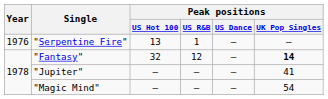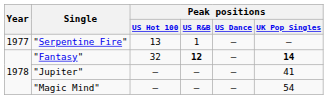 <table class="wikitable">
 <tr>
 <th rowspan="2">Year</th>
 <th rowspan="2">Single</th>
 <th colspan="4">Peak positions</th>
 </tr>
 <tr>
 <th><small><a href='#'>US Hot 100</a></small></th>
 <th><small><a href='#'>US R&B</a></small></th>
 <th><small><a href='#'>US Dance</a></small></th>
 <th><small><a href='#'>UK Pop Singles</a></small></th>
 </tr>
 <tr>
-<td>1976</td>
+<td>1977</td>
 <td>"<a href='#'>Serpentine Fire</a>"</td>
 <td style="text-align:center;">13</td>
 <td style="text-align:center;">1</td>
 <td style="text-align:center;">–</td>
 <td style="text-align:center;">–</td>
 </tr>
 <tr>
 <td rowspan="3">1978</td>
 <td>"<a href='#'>Fantasy</a>"</td>
 <td style="text-align:center;">32</td>
-<td style="text-align:center;">12</td>
+<td style="text-align:center;"><strong>12</strong></td>
 <td style="text-align:center;">–</td>
 <td style="text-align:center;"><strong>14</strong></td>
 </tr>
 <tr>
 <td>"Jupiter"</td>
 <td style="text-align:center;">–</td>
 <td style="text-align:center;">–</td>
 <td style="text-align:center;">–</td>
 <td style="text-align:center;">41</td>
 </tr>
 <tr>
 <td>"Magic Mind"</td>
 <td style="text-align:center;">–</td>
 <td style="text-align:center;">–</td>
 <td style="text-align:center;">–</td>
 <td style="text-align:center;">54</td>
 </tr>
 </table>
